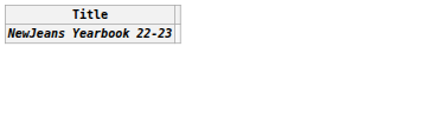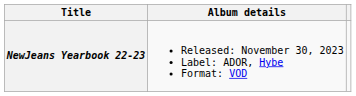 <table class="wikitable plainrowheaders">
 <tr>
 <th scope="col">Title</th>
+<th scope="col">Album details</th>
 <th scope="col"></th>
 </tr>
 <tr>
 <th scope="row"><em>NewJeans Yearbook 22-23</em></th>
+<td><br><ul><li>Released: November 30, 2023</li><li>Label: ADOR, <a href='#'>Hybe</a></li><li>Format: <a href='#'>VOD</a></li></ul></td>
 <td style="text-align:center"></td>
 </tr>
 </table>
